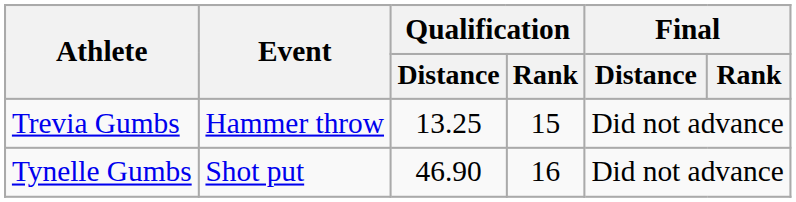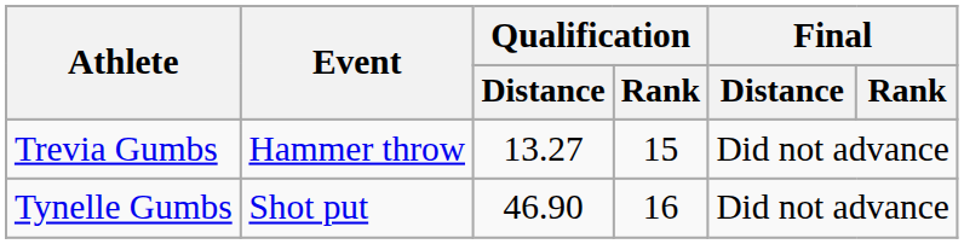 <table class="wikitable" style="font-size:90%; text-align:center">
 <tr>
 <th rowspan=2>Athlete</th>
 <th rowspan=2>Event</th>
 <th colspan=2>Qualification</th>
 <th colspan=2>Final</th>
 </tr>
 <tr style="font-size:95%">
 <th>Distance</th>
 <th>Rank</th>
 <th>Distance</th>
 <th>Rank</th>
 </tr>
 <tr>
 <td align=left><a href='#'>Trevia Gumbs</a></td>
 <td align=left><a href='#'>Hammer throw</a></td>
-<td>13.25</td>
+<td>13.27</td>
 <td>15</td>
 <td colspan="2">Did not advance</td>
 </tr>
 <tr>
 <td align=left><a href='#'>Tynelle Gumbs</a></td>
 <td align=left><a href='#'>Shot put</a></td>
 <td>46.90</td>
 <td>16</td>
 <td colspan=2>Did not advance</td>
 </tr>
 </table>
